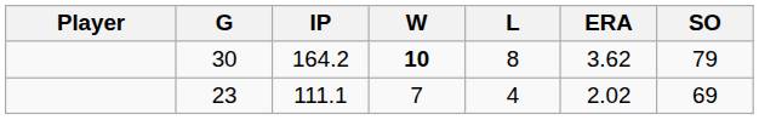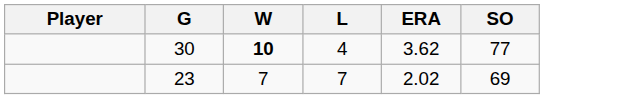 <table class="wikitable sortable">
 <tr>
 <th bgcolor="#DDDDFF" width="16%">Player</th>
 <th bgcolor="#DDDDFF" width="9%">G</th>
-<th bgcolor="#DDDDFF" width="9%">IP</th>
 <th bgcolor="#DDDDFF" width="9%">W</th>
 <th bgcolor="#DDDDFF" width="9%">L</th>
 <th bgcolor="#DDDDFF" width="9%">ERA</th>
 <th bgcolor="#DDDDFF" width="9%">SO</th>
 </tr>
 <tr align="center">
 <td></td>
 <td>30</td>
-<td>164.2</td>
 <td><strong>10</strong></td>
-<td>8</td>
+<td>4</td>
 <td>3.62</td>
-<td>79</td>
+<td>77</td>
 </tr>
 <tr align="center">
 <td></td>
 <td>23</td>
-<td>111.1</td>
 <td>7</td>
-<td>4</td>
+<td>7</td>
 <td>2.02</td>
 <td>69</td>
 </tr>
 </table>
